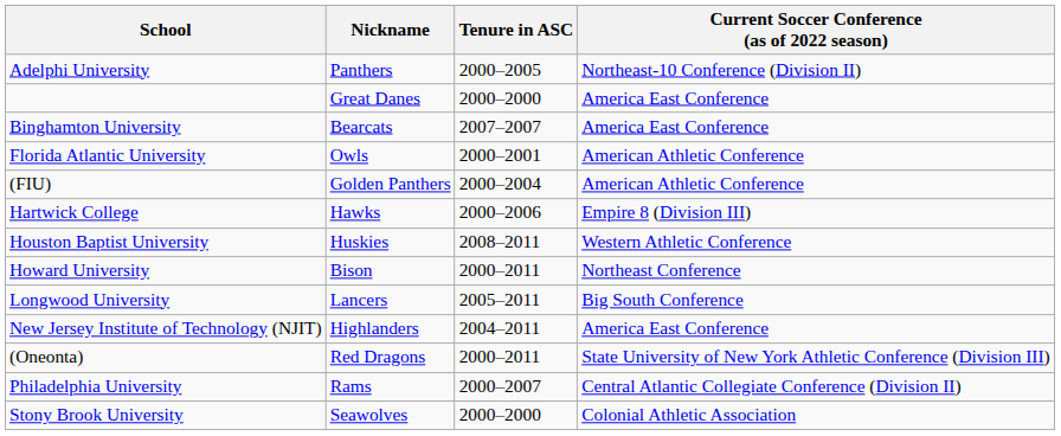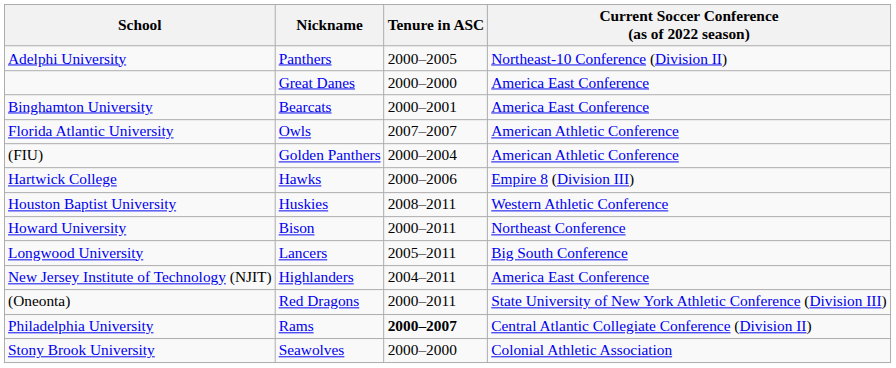 <table class="wikitable">
 <tr>
 <th>School</th>
 <th>Nickname</th>
 <th>Tenure in ASC</th>
 <th>Current Soccer Conference<br>(as of 2022 season)</th>
 </tr>
 <tr>
 <td><a href='#'>Adelphi University</a></td>
 <td><a href='#'>Panthers</a></td>
 <td>2000–2005</td>
 <td><a href='#'>Northeast-10 Conference</a>  (<a href='#'>Division II</a>)</td>
 </tr>
 <tr>
 <td></td>
 <td><a href='#'>Great Danes</a></td>
 <td>2000–2000</td>
 <td><a href='#'>America East Conference</a></td>
 </tr>
 <tr>
 <td><a href='#'>Binghamton University</a></td>
 <td><a href='#'>Bearcats</a></td>
-<td>2007–2007</td>
+<td>2000–2001</td>
 <td><a href='#'>America East Conference</a></td>
 </tr>
 <tr>
 <td><a href='#'>Florida Atlantic University</a></td>
 <td><a href='#'>Owls</a></td>
-<td>2000–2001</td>
+<td>2007–2007</td>
 <td><a href='#'>American Athletic Conference</a></td>
 </tr>
 <tr>
 <td> (FIU)</td>
 <td><a href='#'>Golden Panthers</a></td>
 <td>2000–2004</td>
 <td><a href='#'>American Athletic Conference</a></td>
 </tr>
 <tr>
 <td><a href='#'>Hartwick College</a></td>
 <td><a href='#'>Hawks</a></td>
 <td>2000–2006</td>
 <td><a href='#'>Empire 8</a> (<a href='#'>Division III</a>)</td>
 </tr>
 <tr>
 <td><a href='#'>Houston Baptist University</a></td>
 <td><a href='#'>Huskies</a></td>
 <td>2008–2011</td>
 <td><a href='#'>Western Athletic Conference</a></td>
 </tr>
 <tr>
 <td><a href='#'>Howard University</a></td>
 <td><a href='#'>Bison</a></td>
 <td>2000–2011</td>
 <td><a href='#'>Northeast Conference</a></td>
 </tr>
 <tr>
 <td><a href='#'>Longwood University</a></td>
 <td><a href='#'>Lancers</a></td>
 <td>2005–2011</td>
 <td><a href='#'>Big South Conference</a></td>
 </tr>
 <tr>
 <td><a href='#'>New Jersey Institute of Technology</a> (NJIT)</td>
 <td><a href='#'>Highlanders</a></td>
 <td>2004–2011</td>
 <td><a href='#'>America East Conference</a></td>
 </tr>
 <tr>
 <td> (Oneonta)</td>
 <td><a href='#'>Red Dragons</a></td>
 <td>2000–2011</td>
 <td><a href='#'>State University of New York Athletic Conference</a> (<a href='#'>Division III</a>)</td>
 </tr>
 <tr>
 <td><a href='#'>Philadelphia University</a></td>
 <td><a href='#'>Rams</a></td>
-<td>2000–2007</td>
+<td><strong>2000–2007</strong></td>
 <td><a href='#'>Central Atlantic Collegiate Conference</a> (<a href='#'>Division II</a>)</td>
 </tr>
 <tr>
 <td><a href='#'>Stony Brook University</a></td>
 <td><a href='#'>Seawolves</a></td>
 <td>2000–2000</td>
 <td><a href='#'>Colonial Athletic Association</a></td>
 </tr>
 </table>
